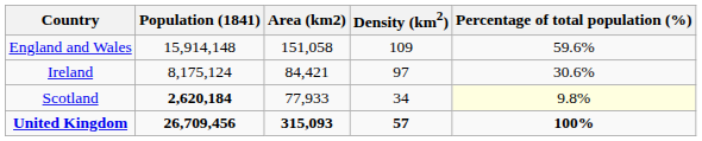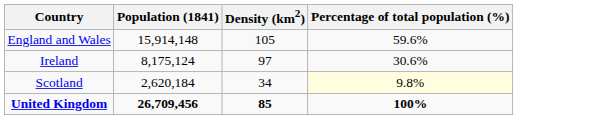 <table class="wikitable sortable" align="center" style="text-align: center;">
 <tr>
 <th>Country</th>
 <th>Population (1841)</th>
-<th>Area (km2)</th>
 <th>Density (km<sup>2</sup>)</th>
 <th>Percentage of total population (%)</th>
 </tr>
 <tr>
 <td><a href='#'>England and Wales</a></td>
 <td>15,914,148</td>
-<td>151,058</td>
-<td>109</td>
+<td>105</td>
 <td>59.6%</td>
 </tr>
 <tr>
 <td><a href='#'>Ireland</a></td>
 <td>8,175,124</td>
-<td>84,421</td>
 <td>97</td>
 <td>30.6%</td>
 </tr>
 <tr>
 <td><a href='#'>Scotland</a></td>
-<td><strong>2,620,184</strong></td>
-<td>77,933</td>
+<td>2,620,184</td>
 <td>34</td>
 <td style="background: lightyellow;">9.8%</td>
 </tr>
 <tr>
 <td><strong><a href='#'>United Kingdom</a></strong></td>
 <td><strong>26,709,456</strong></td>
-<td><strong>315,093</strong></td>
-<td><strong>57</strong></td>
+<td><strong>85</strong></td>
 <td><strong>100%</strong></td>
 </tr>
 </table>
